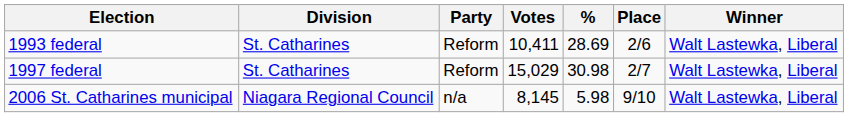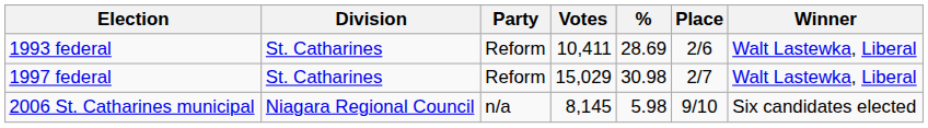 <table class="wikitable" width="800">
 <tr>
 <th align="left">Election</th>
 <th align="left">Division</th>
 <th align="left">Party</th>
 <th align="right">Votes</th>
 <th align="right">%</th>
 <th align="center">Place</th>
 <th align="center">Winner</th>
 </tr>
 <tr>
 <td align="left"><a href='#'>1993 federal</a></td>
 <td align="left"><a href='#'>St. Catharines</a></td>
 <td align="left">Reform</td>
 <td align="right">10,411</td>
 <td align="right">28.69</td>
 <td align="center">2/6</td>
 <td align="left"><a href='#'>Walt Lastewka</a>, <a href='#'>Liberal</a></td>
 </tr>
 <tr>
 <td align="left"><a href='#'>1997 federal</a></td>
 <td align="left"><a href='#'>St. Catharines</a></td>
 <td align="left">Reform</td>
 <td align="right">15,029</td>
 <td align="right">30.98</td>
 <td align="center">2/7</td>
 <td align="left"><a href='#'>Walt Lastewka</a>, <a href='#'>Liberal</a></td>
 </tr>
 <tr>
 <td align="left"><a href='#'>2006 St. Catharines municipal</a></td>
 <td align="left"><a href='#'>Niagara Regional Council</a></td>
 <td align="left">n/a</td>
 <td align="right">8,145</td>
 <td align="right">5.98</td>
 <td align="center">9/10</td>
-<td align="left"><a href='#'>Walt Lastewka</a>, <a href='#'>Liberal</a></td>
+<td align="left">Six candidates elected</td>
 </tr>
 </table>
